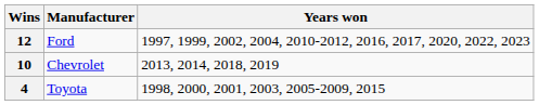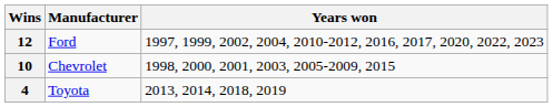 <table class="wikitable" style="font-size: 95%;">
 <tr>
 <th>Wins</th>
 <th>Manufacturer</th>
 <th>Years won</th>
 </tr>
 <tr>
 <th>12</th>
 <td><a href='#'>Ford</a></td>
 <td>1997, 1999, 2002, 2004, 2010-2012, 2016, 2017, 2020, 2022, 2023</td>
 </tr>
 <tr>
 <th>10</th>
 <td><a href='#'>Chevrolet</a></td>
-<td>2013, 2014, 2018, 2019</td>
+<td>1998, 2000, 2001, 2003, 2005-2009, 2015</td>
 </tr>
 <tr>
 <th>4</th>
 <td><a href='#'>Toyota</a></td>
-<td>1998, 2000, 2001, 2003, 2005-2009, 2015</td>
+<td>2013, 2014, 2018, 2019</td>
 </tr>
 </table>
